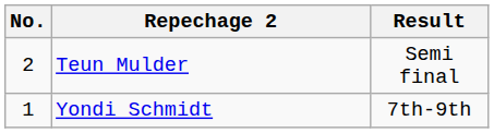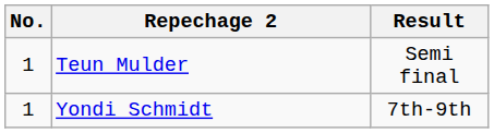 <table class="wikitable">
 <tr>
 <th width="20px">No.</th>
 <th width="200px">Repechage 2</th>
 <th width="70px">Result</th>
 </tr>
 <tr align=center>
-<td>2</td>
+<td>1</td>
 <td align=left> <a href='#'>Teun Mulder</a></td>
 <td>Semi final</td>
 </tr>
 <tr align=center>
 <td>1</td>
 <td align=left> <a href='#'>Yondi Schmidt</a></td>
 <td>7th-9th</td>
 </tr>
 </table>
